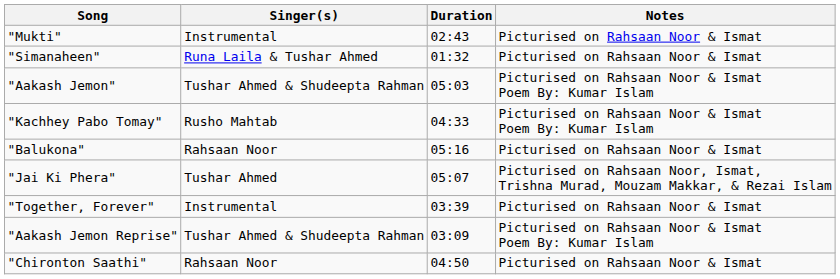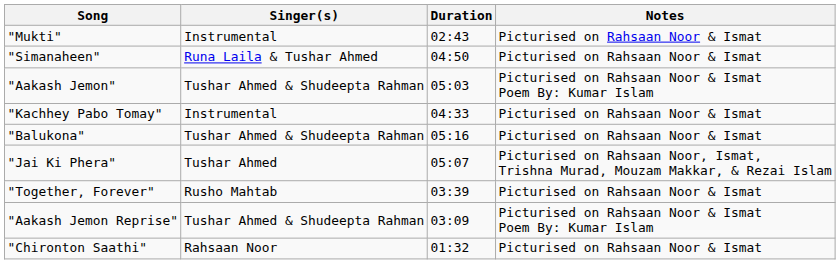 <table class="wikitable">
 <tr>
 <th>Song</th>
 <th>Singer(s)</th>
 <th>Duration</th>
 <th>Notes</th>
 </tr>
 <tr>
 <td>"Mukti"</td>
 <td>Instrumental</td>
 <td>02:43</td>
 <td>Picturised on <a href='#'>Rahsaan Noor</a> & Ismat</td>
 </tr>
 <tr>
 <td>"Simanaheen"</td>
 <td><a href='#'>Runa Laila</a> & Tushar Ahmed</td>
-<td>01:32</td>
+<td>04:50</td>
 <td>Picturised on Rahsaan Noor & Ismat</td>
 </tr>
 <tr>
 <td>"Aakash Jemon"</td>
 <td>Tushar Ahmed & Shudeepta Rahman</td>
 <td>05:03</td>
 <td>Picturised on Rahsaan Noor & Ismat <br> Poem By: Kumar Islam</td>
 </tr>
 <tr>
 <td>"Kachhey Pabo Tomay"</td>
-<td>Rusho Mahtab</td>
+<td>Instrumental</td>
 <td>04:33</td>
-<td>Picturised on Rahsaan Noor & Ismat <br> Poem By: Kumar Islam</td>
+<td>Picturised on Rahsaan Noor & Ismat</td>
 </tr>
 <tr>
 <td>"Balukona"</td>
-<td>Rahsaan Noor</td>
+<td>Tushar Ahmed & Shudeepta Rahman</td>
 <td>05:16</td>
 <td>Picturised on Rahsaan Noor & Ismat</td>
 </tr>
 <tr>
 <td>"Jai Ki Phera"</td>
 <td>Tushar Ahmed</td>
 <td>05:07</td>
 <td>Picturised on Rahsaan Noor, Ismat, <br> Trishna Murad, Mouzam Makkar, & Rezai Islam</td>
 </tr>
 <tr>
 <td>"Together, Forever"</td>
-<td>Instrumental</td>
+<td>Rusho Mahtab</td>
 <td>03:39</td>
 <td>Picturised on Rahsaan Noor & Ismat</td>
 </tr>
 <tr>
 <td>"Aakash Jemon Reprise"</td>
 <td>Tushar Ahmed & Shudeepta Rahman</td>
 <td>03:09</td>
 <td>Picturised on Rahsaan Noor & Ismat <br> Poem By: Kumar Islam</td>
 </tr>
 <tr>
 <td>"Chironton Saathi"</td>
 <td>Rahsaan Noor</td>
-<td>04:50</td>
+<td>01:32</td>
 <td>Picturised on Rahsaan Noor & Ismat</td>
 </tr>
 </table>
